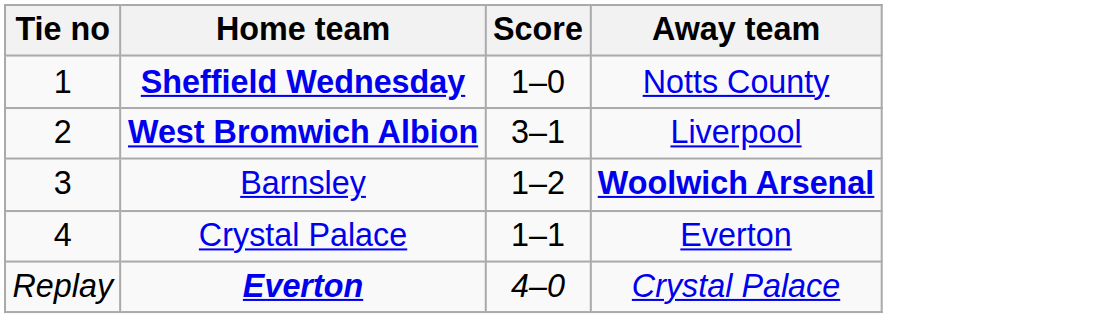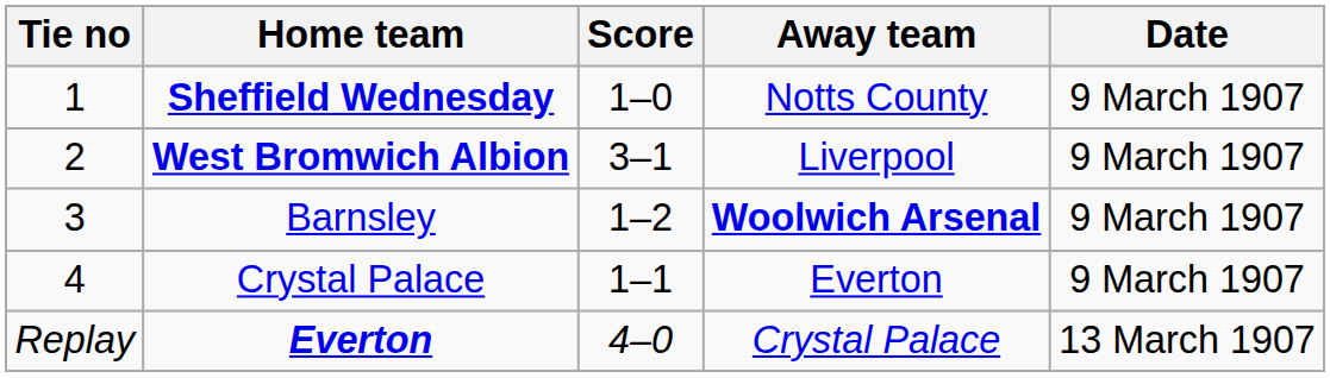 <table class="wikitable" style="text-align: center">
 <tr>
 <th>Tie no</th>
 <th>Home team</th>
 <th>Score</th>
 <th>Away team</th>
+<th>Date</th>
 </tr>
 <tr>
 <td>1</td>
 <td><strong><a href='#'>Sheffield Wednesday</a></strong></td>
 <td>1–0</td>
 <td><a href='#'>Notts County</a></td>
+<td>9 March 1907</td>
 </tr>
 <tr>
 <td>2</td>
 <td><strong><a href='#'>West Bromwich Albion</a></strong></td>
 <td>3–1</td>
 <td><a href='#'>Liverpool</a></td>
+<td>9 March 1907</td>
 </tr>
 <tr>
 <td>3</td>
 <td><a href='#'>Barnsley</a></td>
 <td>1–2</td>
 <td><strong><a href='#'>Woolwich Arsenal</a></strong></td>
+<td>9 March 1907</td>
 </tr>
 <tr>
 <td>4</td>
 <td><a href='#'>Crystal Palace</a></td>
 <td>1–1</td>
 <td><a href='#'>Everton</a></td>
+<td>9 March 1907</td>
 </tr>
 <tr>
 <td><em>Replay</em></td>
 <td><strong><em><a href='#'>Everton</a></em></strong></td>
 <td><em>4–0</em></td>
 <td><em><a href='#'>Crystal Palace</a></em></td>
+<td>13 March 1907</td>
 </tr>
 </table>
